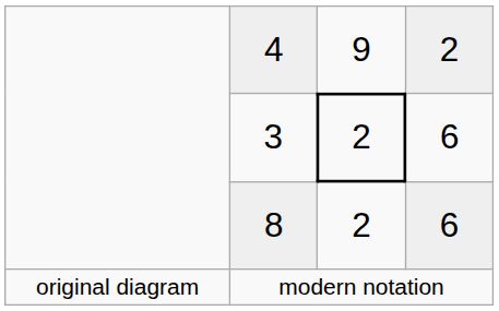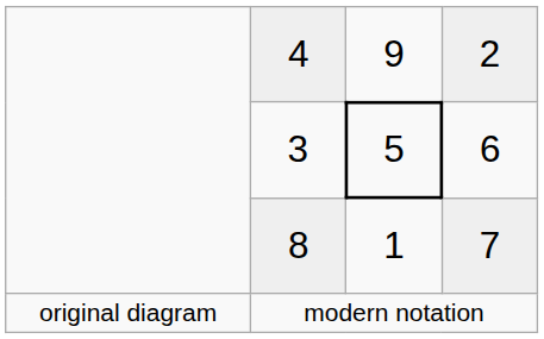 <table class="wikitable" align="right" border="1">
 <tr>
 <td rowspan=3 align="center" style="width:150px"></td>
 <td style="font-size:150%; width:50px; height:50px; text-align:center; background:#efefef;">4</td>
 <td style="font-size:150%; width:50px; height:50px; text-align:center">9</td>
 <td style="font-size:150%; width:50px; height:50px; text-align:center; background:#efefef;">2</td>
 </tr>
 <tr>
 <td style="font-size:150%; width:50px; height:50px; text-align:center">3</td>
-<td style="font-size:150%; width:50px; height:50px; text-align:center; border:2px solid black;">2</td>
+<td style="font-size:150%; width:50px; height:50px; text-align:center; border:2px solid black;">5</td>
 <td style="font-size:150%; width:50px; height:50px; text-align:center">6</td>
 </tr>
 <tr>
 <td style="font-size:150%; width:50px; height:50px; text-align:center; background:#efefef;">8</td>
-<td style="font-size:150%; width:50px; height:50px; text-align:center">2</td>
-<td style="font-size:150%; width:50px; height:50px; text-align:center; background:#efefef;">6</td>
+<td style="font-size:150%; width:50px; height:50px; text-align:center">1</td>
+<td style="font-size:150%; width:50px; height:50px; text-align:center; background:#efefef;">7</td>
 </tr>
 <tr>
 <td style="text-align:center">original diagram</td>
 <td colspan=3 style="text-align:center">modern notation</td>
 </tr>
 </table>
